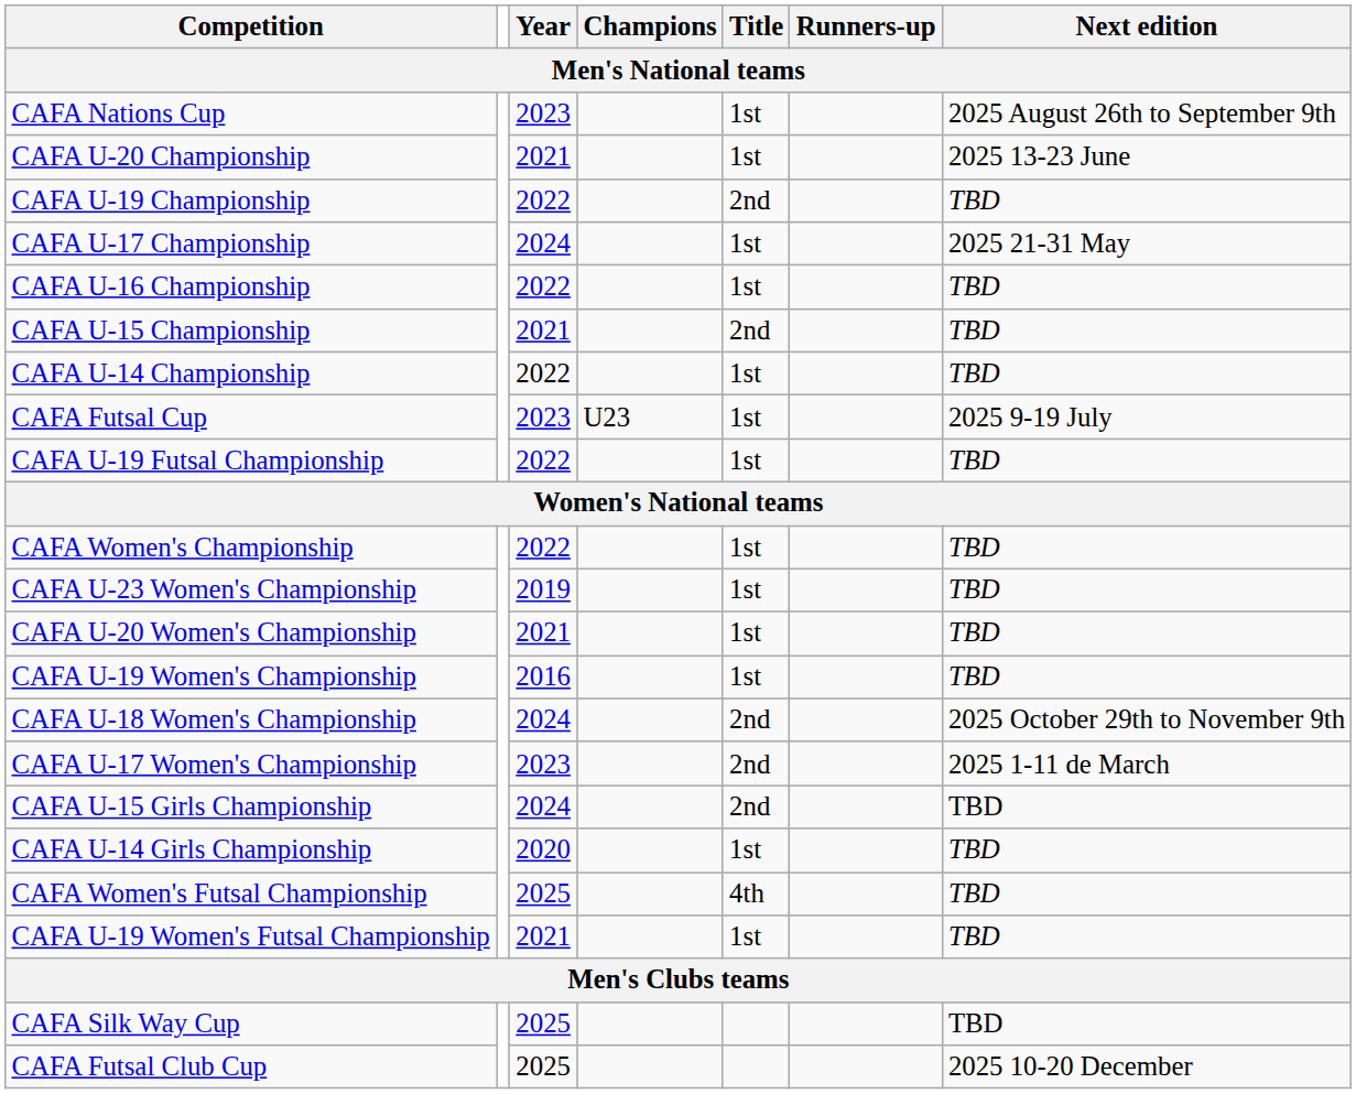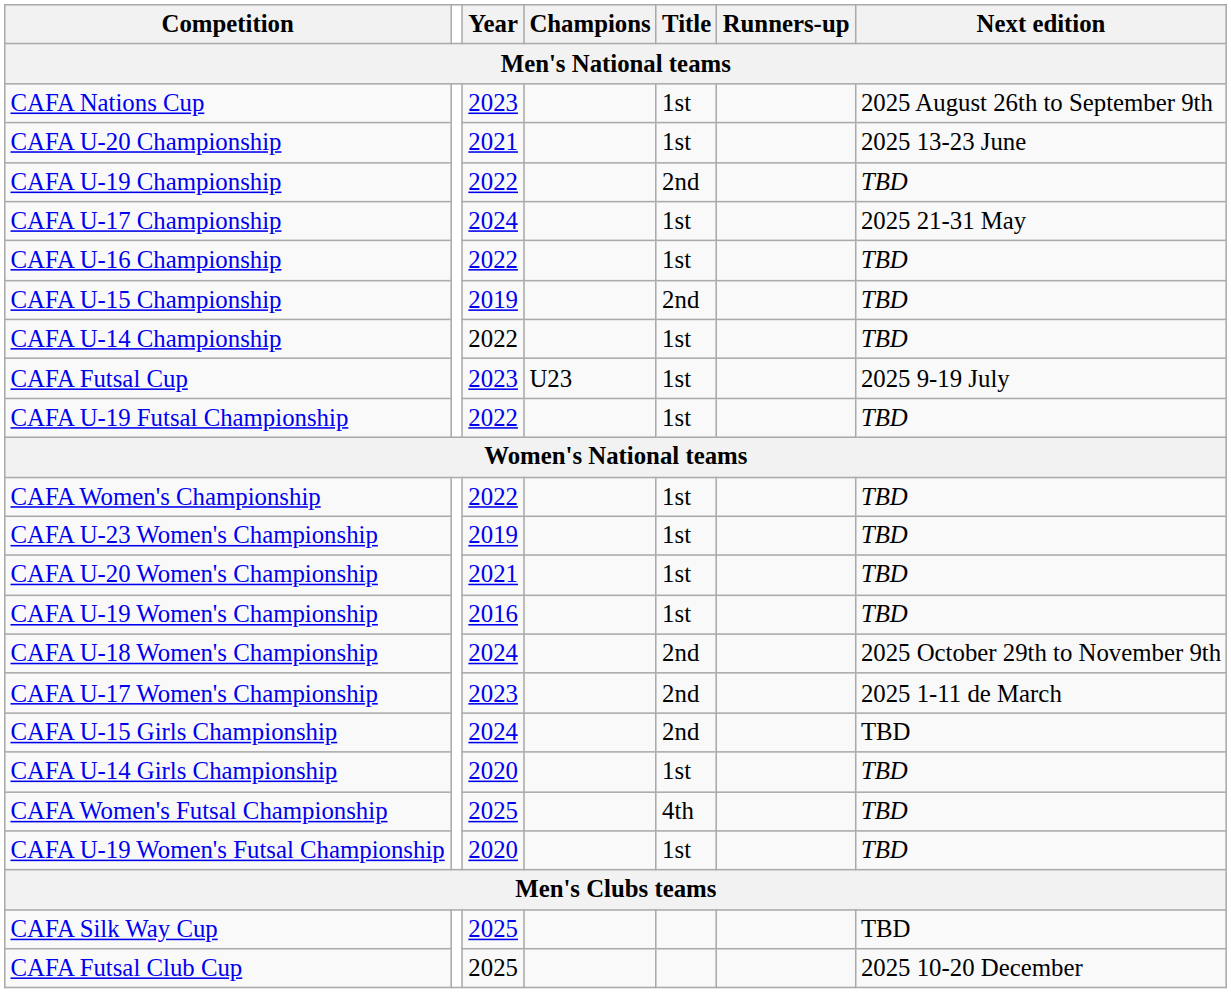 <table class="wikitable">
 <tr>
 <th>Competition</th>
 <td width="1%" style="background-color:#ffffff;"></td>
 <th>Year</th>
 <th>Champions</th>
 <th>Title</th>
 <th>Runners-up</th>
 <th>Next edition</th>
 </tr>
 <tr>
 <th colspan="7" align="center">Men's National teams</th>
 </tr>
 <tr>
 <td><a href='#'>CAFA Nations Cup</a></td>
 <td rowspan="9" style="background-color:#ffffff;"></td>
 <td><a href='#'>2023</a></td>
 <td></td>
 <td>1st</td>
 <td></td>
 <td>2025 August 26th to September 9th</td>
 </tr>
 <tr>
 <td><a href='#'>CAFA U-20 Championship</a></td>
 <td><a href='#'>2021</a></td>
 <td></td>
 <td>1st</td>
 <td></td>
 <td>2025 13-23 June</td>
 </tr>
 <tr>
 <td><a href='#'>CAFA U-19 Championship</a></td>
 <td><a href='#'>2022</a></td>
 <td></td>
 <td>2nd</td>
 <td></td>
 <td><em>TBD</em></td>
 </tr>
 <tr>
 <td><a href='#'>CAFA U-17 Championship</a></td>
 <td><a href='#'>2024</a></td>
 <td></td>
 <td>1st</td>
 <td></td>
 <td>2025 21-31 May</td>
 </tr>
 <tr>
 <td><a href='#'>CAFA U-16 Championship</a></td>
 <td><a href='#'>2022</a></td>
 <td></td>
 <td>1st</td>
 <td></td>
 <td><em>TBD</em></td>
 </tr>
 <tr>
 <td><a href='#'>CAFA U-15 Championship</a></td>
-<td><a href='#'>2021</a></td>
+<td><a href='#'>2019</a></td>
 <td></td>
 <td>2nd</td>
 <td></td>
 <td><em>TBD</em></td>
 </tr>
 <tr>
 <td><a href='#'>CAFA U-14 Championship</a></td>
 <td>2022</td>
 <td></td>
 <td>1st</td>
 <td></td>
 <td><em>TBD</em></td>
 </tr>
 <tr>
 <td><a href='#'>CAFA Futsal Cup</a></td>
 <td><a href='#'>2023</a></td>
 <td> U23</td>
 <td>1st</td>
 <td></td>
 <td>2025 9-19 July</td>
 </tr>
 <tr>
 <td><a href='#'>CAFA U-19 Futsal Championship</a></td>
 <td><a href='#'>2022</a></td>
 <td></td>
 <td>1st</td>
 <td></td>
 <td><em>TBD</em></td>
 </tr>
 <tr>
 <th colspan="7" align="center">Women's National teams</th>
 </tr>
 <tr>
 <td><a href='#'>CAFA Women's Championship</a></td>
 <td rowspan="10" style="background-color:#ffffff;"></td>
 <td><a href='#'>2022</a></td>
 <td></td>
 <td>1st</td>
 <td></td>
 <td><em>TBD</em></td>
 </tr>
 <tr>
 <td><a href='#'>CAFA U-23 Women's Championship</a></td>
 <td><a href='#'>2019</a></td>
 <td></td>
 <td>1st</td>
 <td></td>
 <td><em>TBD</em></td>
 </tr>
 <tr>
 <td><a href='#'>CAFA U-20 Women's Championship</a></td>
 <td><a href='#'>2021</a></td>
 <td></td>
 <td>1st</td>
 <td></td>
 <td><em>TBD</em></td>
 </tr>
 <tr>
 <td><a href='#'>CAFA U-19 Women's Championship</a></td>
 <td><a href='#'>2016</a></td>
 <td></td>
 <td>1st</td>
 <td></td>
 <td><em>TBD</em></td>
 </tr>
 <tr>
 <td><a href='#'>CAFA U-18 Women's Championship</a></td>
 <td><a href='#'>2024</a></td>
 <td></td>
 <td>2nd</td>
 <td></td>
 <td>2025 October 29th to November 9th</td>
 </tr>
 <tr>
 <td><a href='#'>CAFA U-17 Women's Championship</a></td>
 <td><a href='#'>2023</a></td>
 <td></td>
 <td>2nd</td>
 <td></td>
 <td>2025 1-11 de March</td>
 </tr>
 <tr>
 <td><a href='#'>CAFA U-15 Girls Championship</a></td>
 <td><a href='#'>2024</a></td>
 <td></td>
 <td>2nd</td>
 <td></td>
 <td>TBD</td>
 </tr>
 <tr>
 <td><a href='#'>CAFA U-14 Girls Championship</a></td>
 <td><a href='#'>2020</a></td>
 <td></td>
 <td>1st</td>
 <td></td>
 <td><em>TBD</em></td>
 </tr>
 <tr>
 <td><a href='#'>CAFA Women's Futsal Championship</a></td>
 <td><a href='#'>2025</a></td>
 <td></td>
 <td>4th</td>
 <td></td>
 <td><em>TBD</em></td>
 </tr>
 <tr>
 <td><a href='#'>CAFA U-19 Women's Futsal Championship</a></td>
-<td><a href='#'>2021</a></td>
+<td><a href='#'>2020</a></td>
 <td></td>
 <td>1st</td>
 <td></td>
 <td><em>TBD</em></td>
 </tr>
 <tr>
 <th colspan="7" align="center">Men's Clubs teams</th>
 </tr>
 <tr>
 <td><a href='#'>CAFA Silk Way Cup</a></td>
 <td rowspan="2" style="background-color:#ffffff;"></td>
 <td><a href='#'>2025</a></td>
 <td></td>
 <td></td>
 <td></td>
 <td>TBD</td>
 </tr>
 <tr>
 <td><a href='#'>CAFA Futsal Club Cup </a></td>
 <td>2025</td>
 <td></td>
 <td></td>
 <td></td>
 <td>2025 10-20 December</td>
 </tr>
 </table>
